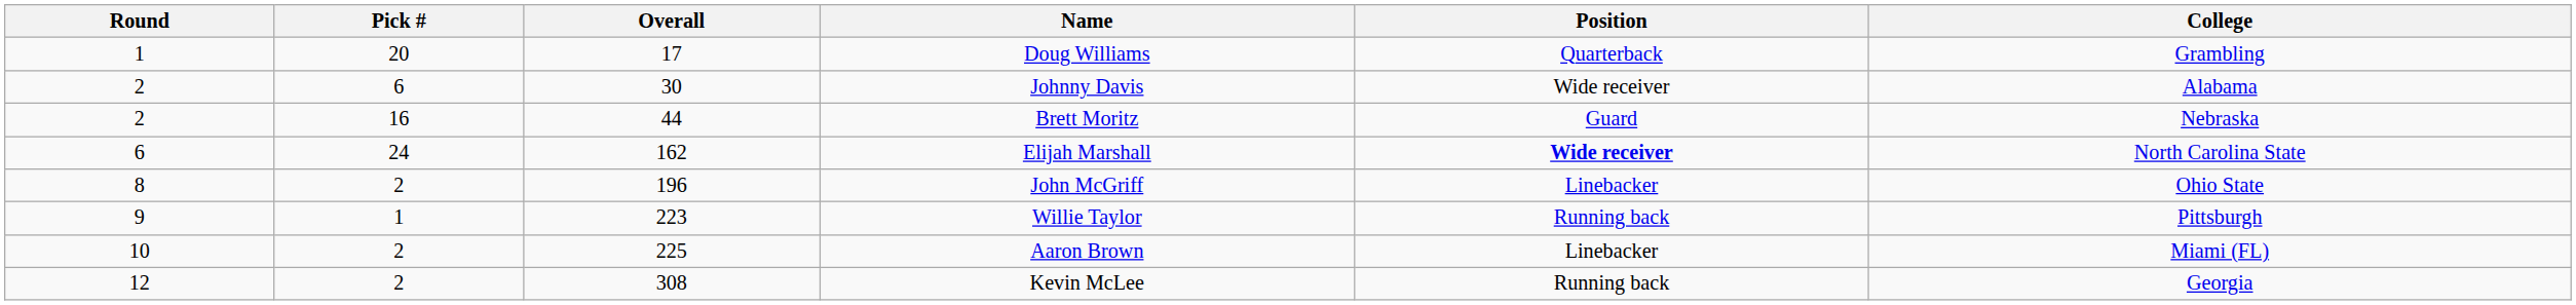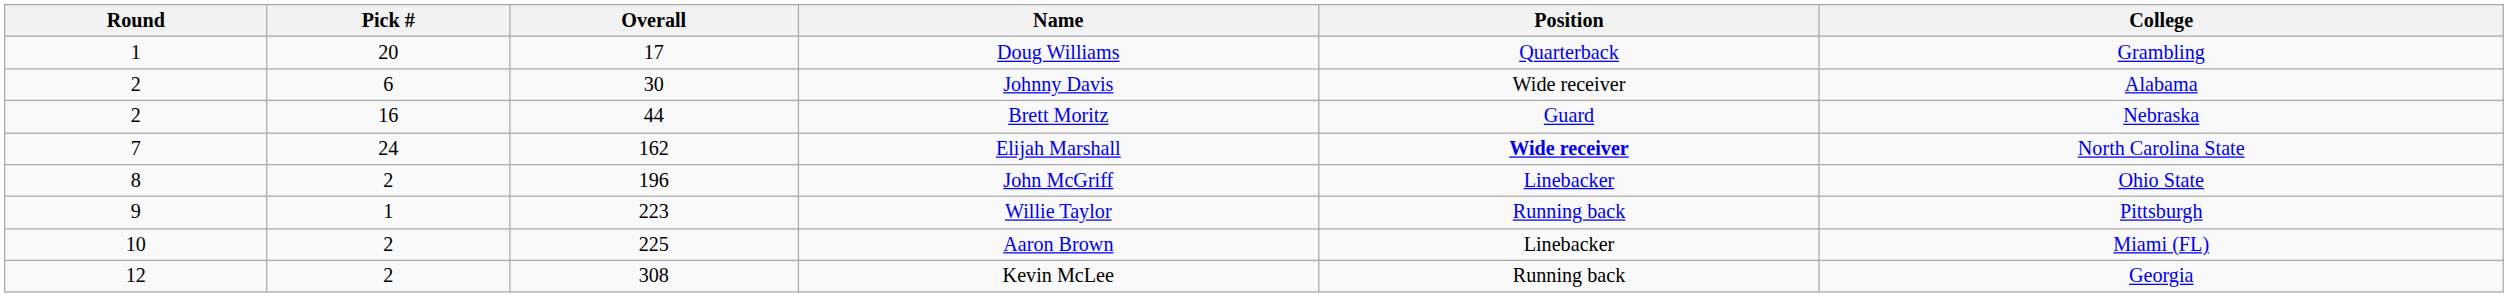 <table class="wikitable sortable sortable" style="width: 100%; text-align:center">
 <tr>
 <th>Round</th>
 <th>Pick #</th>
 <th>Overall</th>
 <th>Name</th>
 <th>Position</th>
 <th>College</th>
 </tr>
 <tr>
 <td>1</td>
 <td>20</td>
 <td>17</td>
 <td><a href='#'>Doug Williams</a></td>
 <td><a href='#'>Quarterback</a></td>
 <td><a href='#'>Grambling</a></td>
 </tr>
 <tr>
 <td>2</td>
 <td>6</td>
 <td>30</td>
 <td><a href='#'>Johnny Davis</a></td>
 <td>Wide receiver</td>
 <td><a href='#'>Alabama</a></td>
 </tr>
 <tr>
 <td>2</td>
 <td>16</td>
 <td>44</td>
 <td><a href='#'>Brett Moritz</a></td>
 <td><a href='#'>Guard</a></td>
 <td><a href='#'>Nebraska</a></td>
 </tr>
 <tr>
-<td>6</td>
+<td>7</td>
 <td>24</td>
 <td>162</td>
 <td><a href='#'>Elijah Marshall</a></td>
 <td><strong><a href='#'>Wide receiver</a></strong></td>
 <td><a href='#'>North Carolina State</a></td>
 </tr>
 <tr>
 <td>8</td>
 <td>2</td>
 <td>196</td>
 <td><a href='#'>John McGriff</a></td>
 <td><a href='#'>Linebacker</a></td>
 <td><a href='#'>Ohio State</a></td>
 </tr>
 <tr>
 <td>9</td>
 <td>1</td>
 <td>223</td>
 <td><a href='#'>Willie Taylor</a></td>
 <td><a href='#'>Running back</a></td>
 <td><a href='#'>Pittsburgh</a></td>
 </tr>
 <tr>
 <td>10</td>
 <td>2</td>
 <td>225</td>
 <td><a href='#'>Aaron Brown</a></td>
 <td>Linebacker</td>
 <td><a href='#'>Miami (FL)</a></td>
 </tr>
 <tr>
 <td>12</td>
 <td>2</td>
 <td>308</td>
 <td>Kevin McLee</td>
 <td>Running back</td>
 <td><a href='#'>Georgia</a></td>
 </tr>
 </table>
